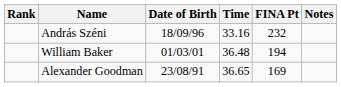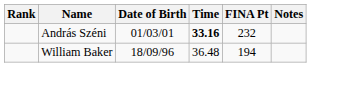 <table class="wikitable sortable" style="text-align:center">
 <tr>
 <th>Rank</th>
 <th>Name</th>
 <th>Date of Birth</th>
 <th>Time</th>
 <th>FINA Pt</th>
 <th>Notes</th>
 </tr>
 <tr>
 <td></td>
 <td align=left> András Széni</td>
-<td>18/09/96</td>
-<td>33.16</td>
+<td>01/03/01</td>
+<td><strong>33.16</strong></td>
 <td>232</td>
 <td></td>
 </tr>
 <tr>
 <td></td>
 <td align=left> William Baker</td>
-<td>01/03/01</td>
+<td>18/09/96</td>
 <td>36.48</td>
 <td>194</td>
 <td></td>
 </tr>
-<tr>
-<td></td>
-<td align=left> Alexander Goodman</td>
-<td>23/08/91</td>
-<td>36.65</td>
-<td>169</td>
-<td></td>
-</tr>
 </table>
